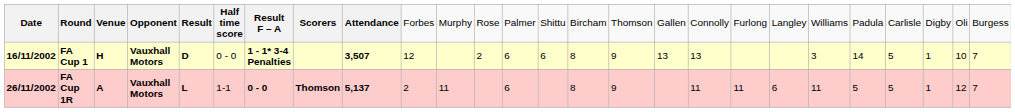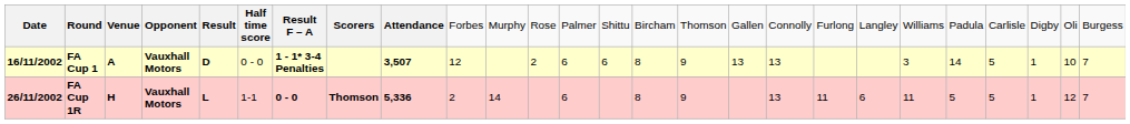 <table class="wikitable">
 <tr>
 <th><strong>Date</strong></th>
 <th><strong>Round</strong></th>
 <th><strong>Venue</strong></th>
 <th><strong>Opponent</strong></th>
 <th><strong>Result</strong></th>
 <th><strong>Half time score</strong></th>
 <th><strong>Result</strong><br><strong>F – A</strong></th>
 <th><strong>Scorers</strong></th>
 <th><strong>Attendance</strong></th>
 <td>Forbes</td>
 <td>Murphy</td>
 <td>Rose</td>
 <td>Palmer</td>
 <td>Shittu</td>
 <td>Bircham</td>
 <td>Thomson</td>
 <td>Gallen</td>
 <td>Connolly</td>
 <td>Furlong</td>
 <td>Langley</td>
 <td>Williams</td>
 <td>Padula</td>
 <td>Carlisle</td>
 <td>Digby</td>
 <td>Oli</td>
 <td>Burgess</td>
 </tr>
 <tr style="background: #FFFFCC;">
 <td><strong>16/11/2002</strong></td>
 <td><strong>FA Cup 1</strong></td>
-<td><strong>H</strong></td>
+<td><strong>A</strong></td>
 <td><strong>Vauxhall Motors</strong></td>
 <td><strong>D</strong></td>
 <td>0 - 0</td>
 <td><strong>1 - 1* 3-4 Penalties</strong></td>
 <td></td>
 <td><strong>3,507</strong></td>
 <td>12</td>
 <td></td>
 <td>2</td>
 <td>6</td>
 <td>6</td>
 <td>8</td>
 <td>9</td>
 <td>13</td>
 <td>13</td>
 <td></td>
 <td></td>
 <td>3</td>
 <td>14</td>
 <td>5</td>
 <td>1</td>
 <td>10</td>
 <td>7</td>
 </tr>
 <tr style="background: #FFCCCC;">
 <td><strong>26/11/2002</strong></td>
 <td><strong>FA Cup 1R</strong></td>
-<td><strong>A</strong></td>
+<td><strong>H</strong></td>
 <td><strong>Vauxhall Motors</strong></td>
 <td><strong>L</strong></td>
 <td>1-1</td>
 <td><strong>0 - 0</strong></td>
 <td><strong>Thomson</strong></td>
-<td><strong>5,137</strong></td>
+<td><strong>5,336</strong></td>
 <td>2</td>
-<td>11</td>
+<td>14</td>
 <td></td>
 <td>6</td>
 <td></td>
 <td>8</td>
 <td>9</td>
 <td></td>
-<td>11</td>
+<td>13</td>
 <td>11</td>
 <td>6</td>
 <td>11</td>
 <td>5</td>
 <td>5</td>
 <td>1</td>
 <td>12</td>
 <td>7</td>
 </tr>
 </table>
